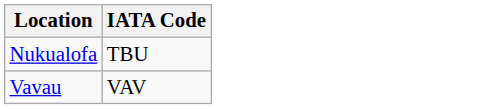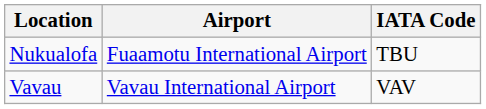 <table class="wikitable">
 <tr>
 <th>Location</th>
+<th>Airport</th>
 <th>IATA Code</th>
 </tr>
 <tr>
 <td><a href='#'>Nukualofa</a></td>
+<td><a href='#'>Fuaamotu International Airport</a></td>
 <td>TBU</td>
 </tr>
 <tr>
 <td><a href='#'>Vavau</a></td>
+<td><a href='#'>Vavau International Airport</a></td>
 <td>VAV</td>
 </tr>
 </table>
